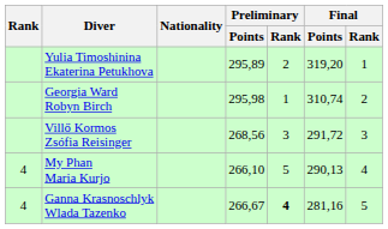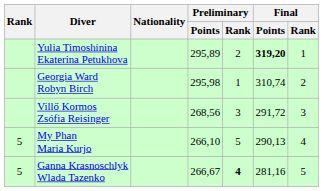 <table class="wikitable" style="text-align:center">
 <tr>
 <th rowspan="2">Rank</th>
 <th rowspan="2">Diver</th>
 <th rowspan="2">Nationality</th>
 <th colspan="2">Preliminary</th>
 <th colspan="2">Final</th>
 </tr>
 <tr>
 <th>Points</th>
 <th>Rank</th>
 <th>Points</th>
 <th>Rank</th>
 </tr>
 <tr bgcolor=ccffcc>
 <td></td>
 <td style="text-align:left;"><a href='#'>Yulia Timoshinina</a><br><a href='#'>Ekaterina Petukhova</a></td>
 <td style="text-align:left;"></td>
 <td>295,89</td>
 <td>2</td>
-<td>319,20</td>
+<td><strong>319,20</strong></td>
 <td>1</td>
 </tr>
 <tr bgcolor=ccffcc>
 <td></td>
 <td style="text-align:left;"><a href='#'>Georgia Ward</a><br><a href='#'>Robyn Birch</a></td>
 <td style="text-align:left;"></td>
 <td>295,98</td>
 <td>1</td>
 <td>310,74</td>
 <td>2</td>
 </tr>
 <tr bgcolor=ccffcc>
 <td></td>
 <td style="text-align:left;"><a href='#'>Villő Kormos</a><br><a href='#'>Zsófia Reisinger</a></td>
 <td style="text-align:left;"></td>
 <td>268,56</td>
 <td>3</td>
 <td>291,72</td>
 <td>3</td>
 </tr>
 <tr bgcolor=ccffcc>
-<td>4</td>
+<td>5</td>
 <td style="text-align:left;"><a href='#'>My Phan</a><br><a href='#'>Maria Kurjo</a></td>
 <td style="text-align:left;"></td>
 <td>266,10</td>
 <td>5</td>
 <td>290,13</td>
 <td>4</td>
 </tr>
 <tr bgcolor=ccffcc>
-<td>4</td>
+<td>5</td>
 <td style="text-align:left;"><a href='#'>Ganna Krasnoschlyk</a><br><a href='#'>Wlada Tazenko</a></td>
 <td style="text-align:left;"></td>
 <td>266,67</td>
 <td><strong>4</strong></td>
 <td>281,16</td>
 <td>5</td>
 </tr>
 </table>
